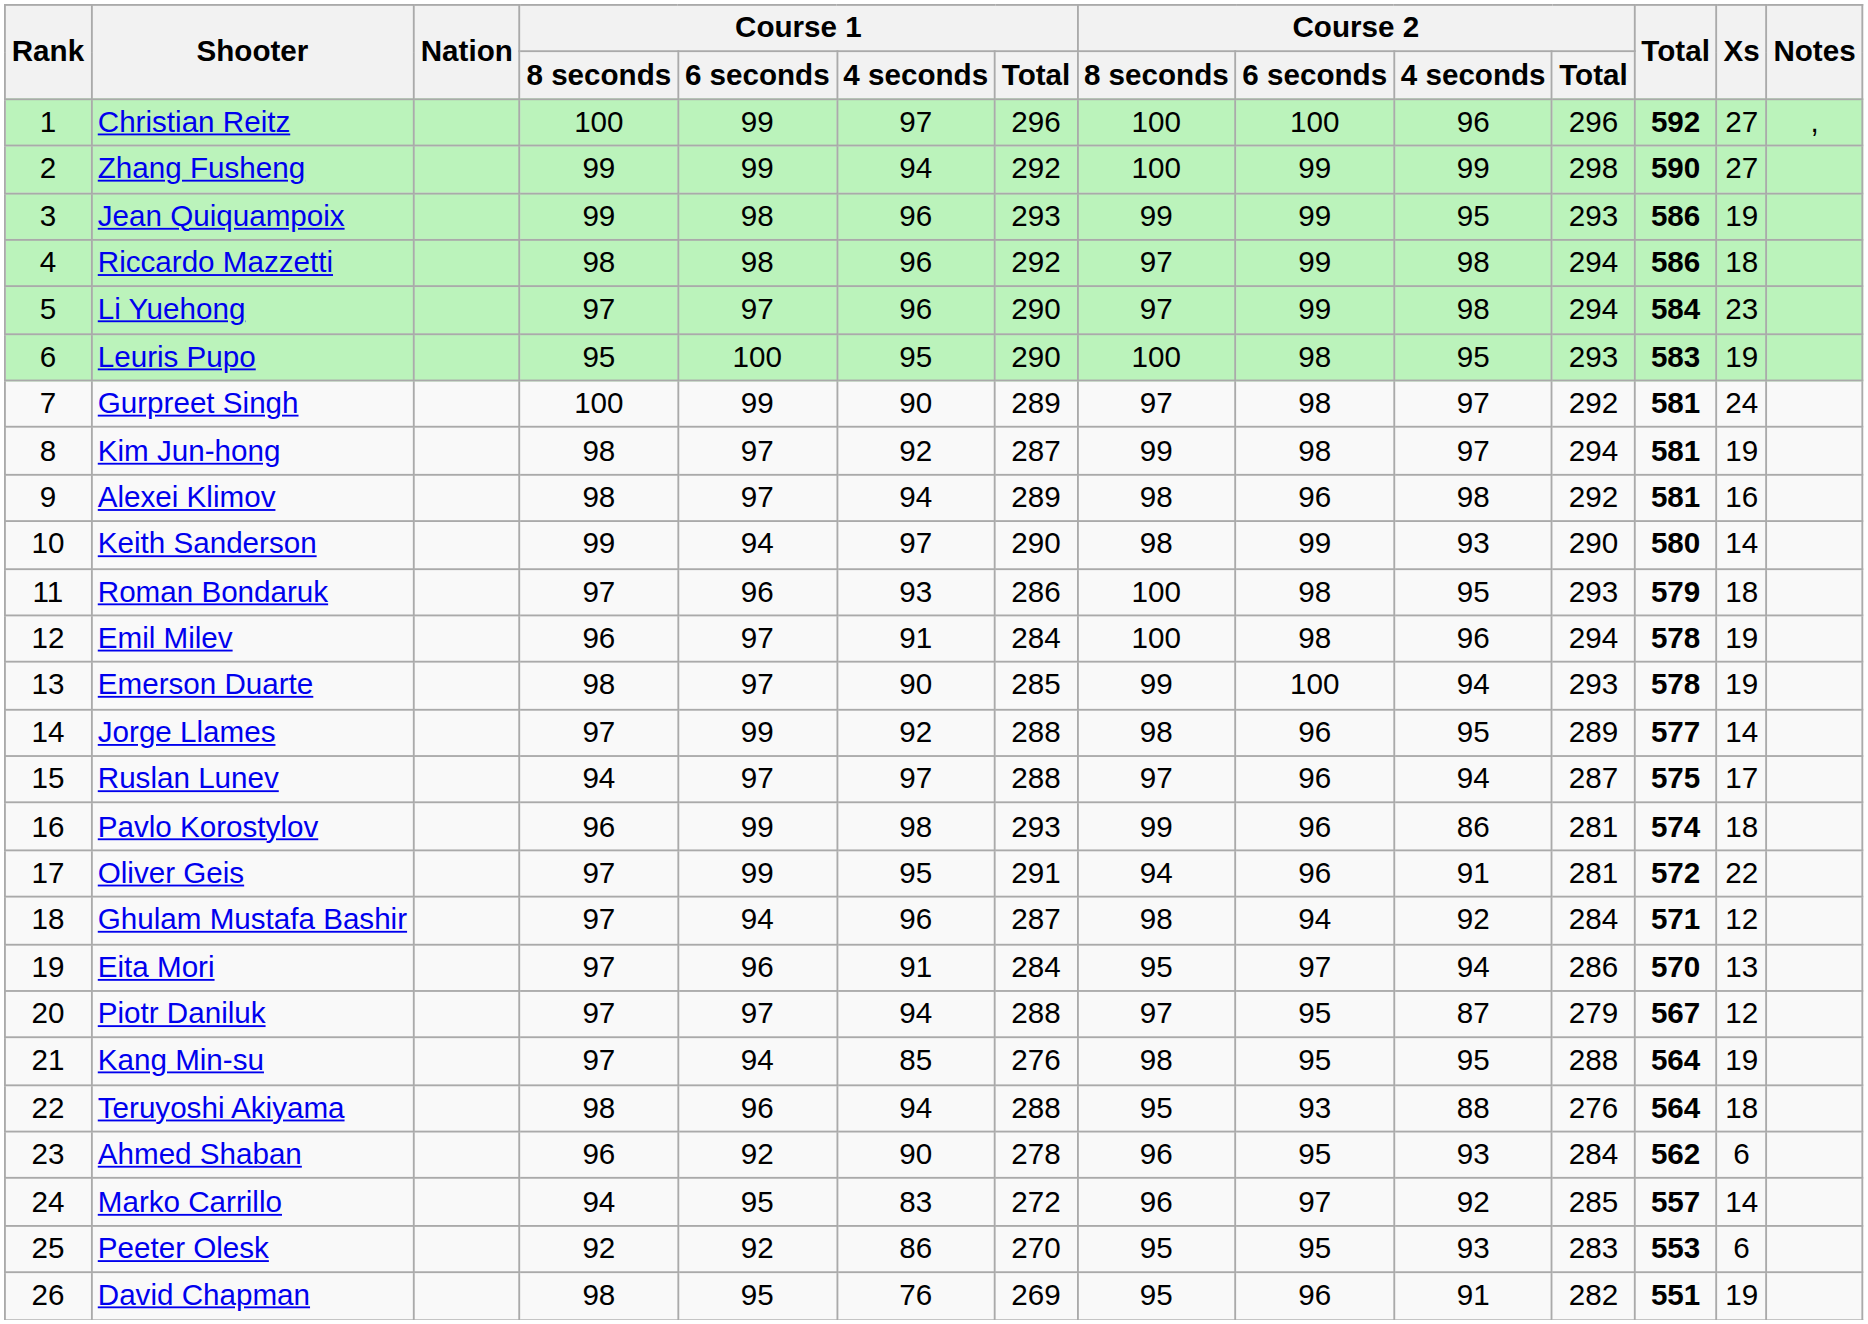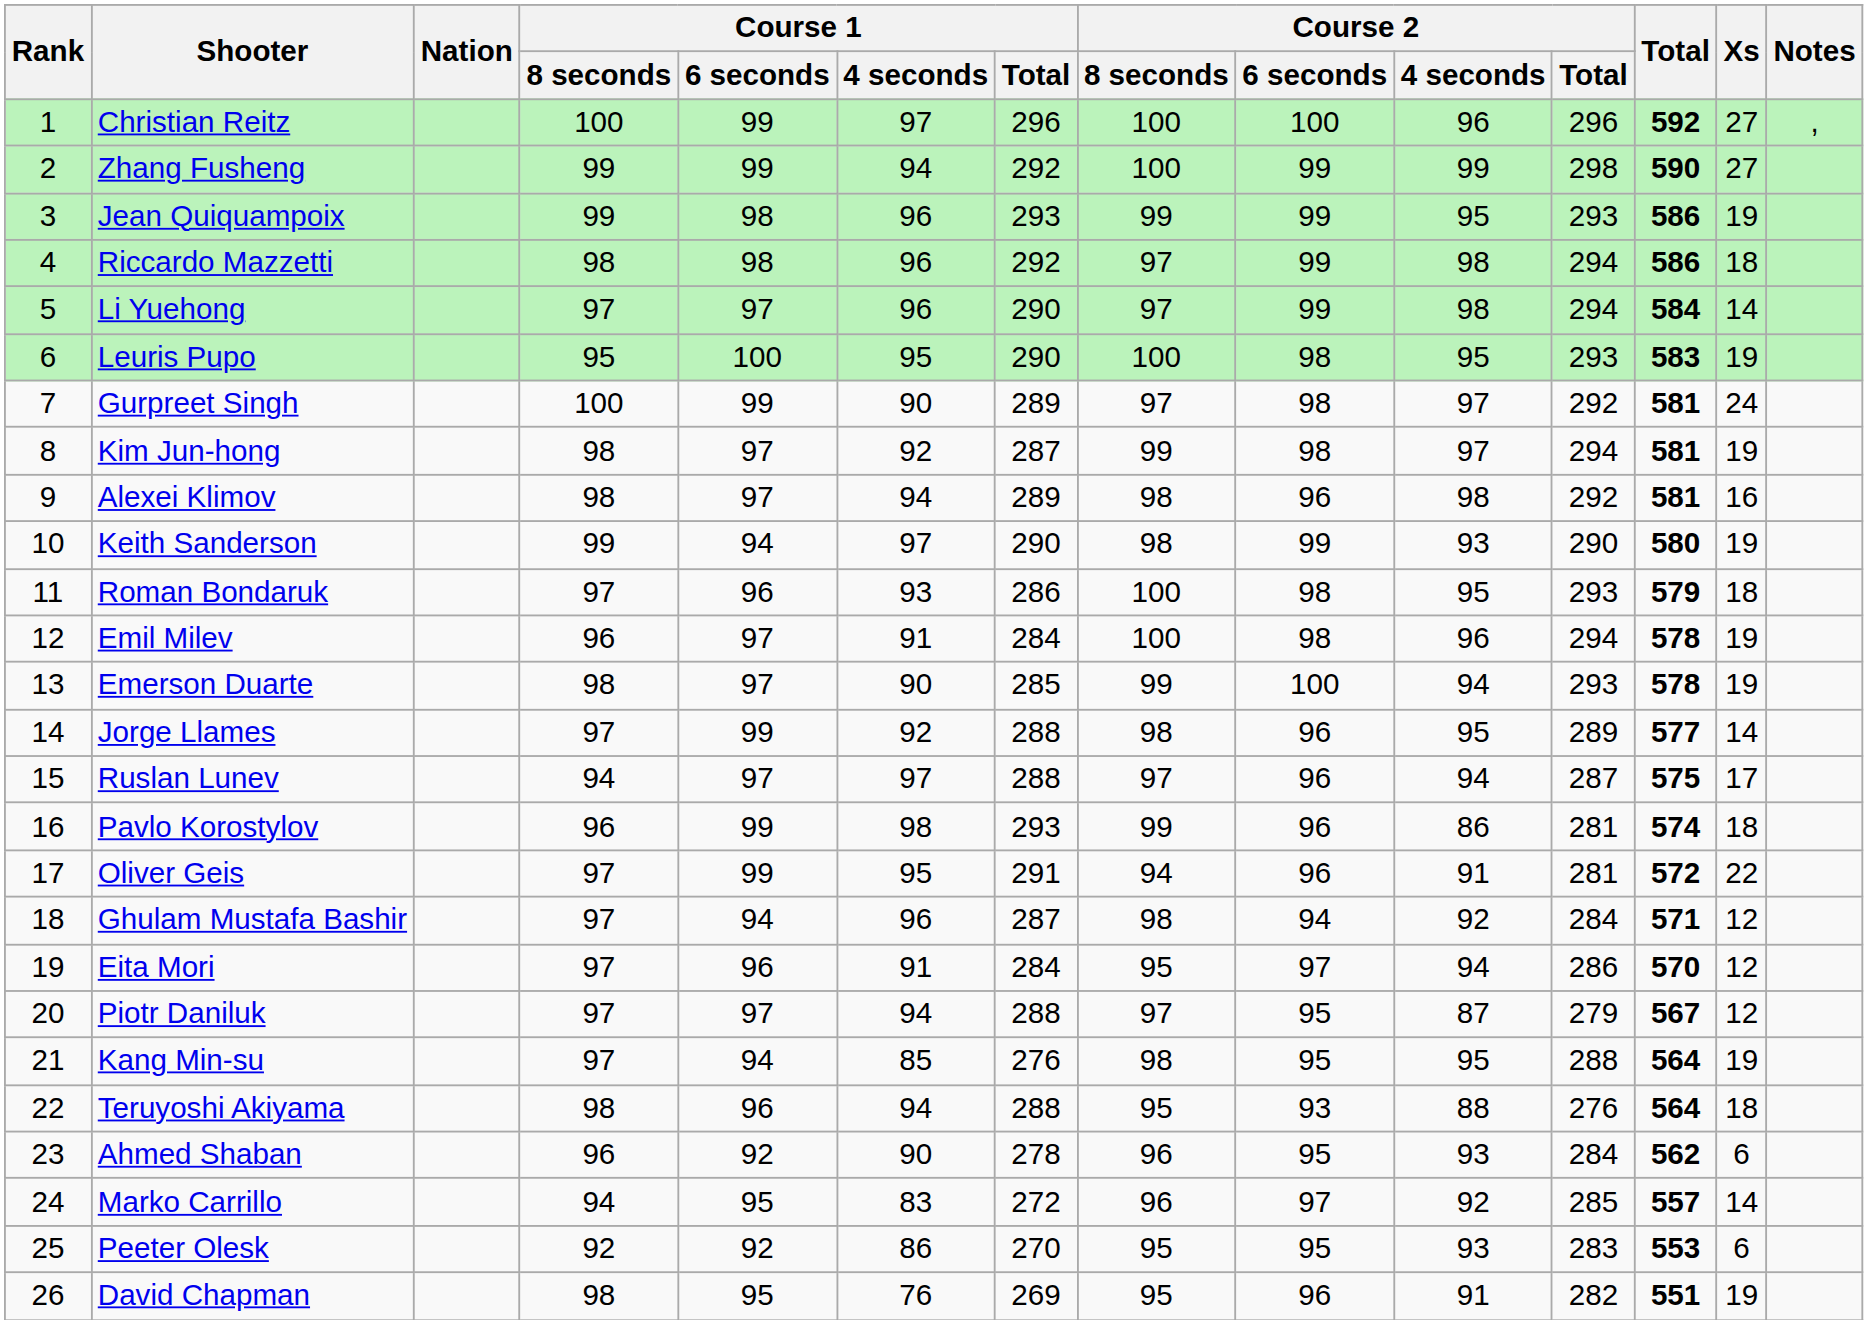 <table class="wikitable sortable" style="text-align: center">
 <tr>
 <th rowspan=2>Rank</th>
 <th rowspan=2>Shooter</th>
 <th rowspan=2>Nation</th>
 <th colspan=4>Course 1</th>
 <th colspan=4>Course 2</th>
 <th rowspan=2>Total</th>
 <th rowspan=2>Xs</th>
 <th rowspan=2>Notes</th>
 </tr>
 <tr>
 <th>8 seconds</th>
 <th>6 seconds</th>
 <th>4 seconds</th>
 <th>Total</th>
 <th>8 seconds</th>
 <th>6 seconds</th>
 <th>4 seconds</th>
 <th>Total</th>
 </tr>
 <tr bgcolor=#bbf3bb>
 <td>1</td>
 <td align=left><a href='#'>Christian Reitz</a></td>
 <td align="left"></td>
 <td>100</td>
 <td>99</td>
 <td>97</td>
 <td>296</td>
 <td>100</td>
 <td>100</td>
 <td>96</td>
 <td>296</td>
 <td><strong>592</strong></td>
 <td>27</td>
 <td>, </td>
 </tr>
 <tr bgcolor=#bbf3bb>
 <td>2</td>
 <td align=left><a href='#'>Zhang Fusheng</a></td>
 <td align="left"></td>
 <td>99</td>
 <td>99</td>
 <td>94</td>
 <td>292</td>
 <td>100</td>
 <td>99</td>
 <td>99</td>
 <td>298</td>
 <td><strong>590</strong></td>
 <td>27</td>
 <td></td>
 </tr>
 <tr bgcolor=#bbf3bb>
 <td>3</td>
 <td align=left><a href='#'>Jean Quiquampoix</a></td>
 <td align="left"></td>
 <td>99</td>
 <td>98</td>
 <td>96</td>
 <td>293</td>
 <td>99</td>
 <td>99</td>
 <td>95</td>
 <td>293</td>
 <td><strong>586</strong></td>
 <td>19</td>
 <td></td>
 </tr>
 <tr bgcolor=#bbf3bb>
 <td>4</td>
 <td align=left><a href='#'>Riccardo Mazzetti</a></td>
 <td align="left"></td>
 <td>98</td>
 <td>98</td>
 <td>96</td>
 <td>292</td>
 <td>97</td>
 <td>99</td>
 <td>98</td>
 <td>294</td>
 <td><strong>586</strong></td>
 <td>18</td>
 <td></td>
 </tr>
 <tr bgcolor=#bbf3bb>
 <td>5</td>
 <td align=left><a href='#'>Li Yuehong</a></td>
 <td align="left"></td>
 <td>97</td>
 <td>97</td>
 <td>96</td>
 <td>290</td>
 <td>97</td>
 <td>99</td>
 <td>98</td>
 <td>294</td>
 <td><strong>584</strong></td>
-<td>23</td>
+<td>14</td>
 <td></td>
 </tr>
 <tr bgcolor=#bbf3bb>
 <td>6</td>
 <td align=left><a href='#'>Leuris Pupo</a></td>
 <td align="left"></td>
 <td>95</td>
 <td>100</td>
 <td>95</td>
 <td>290</td>
 <td>100</td>
 <td>98</td>
 <td>95</td>
 <td>293</td>
 <td><strong>583</strong></td>
 <td>19</td>
 <td></td>
 </tr>
 <tr>
 <td>7</td>
 <td align=left><a href='#'>Gurpreet Singh</a></td>
 <td align="left"></td>
 <td>100</td>
 <td>99</td>
 <td>90</td>
 <td>289</td>
 <td>97</td>
 <td>98</td>
 <td>97</td>
 <td>292</td>
 <td><strong>581</strong></td>
 <td>24</td>
 <td></td>
 </tr>
 <tr>
 <td>8</td>
 <td align=left><a href='#'>Kim Jun-hong</a></td>
 <td align="left"></td>
 <td>98</td>
 <td>97</td>
 <td>92</td>
 <td>287</td>
 <td>99</td>
 <td>98</td>
 <td>97</td>
 <td>294</td>
 <td><strong>581</strong></td>
 <td>19</td>
 <td></td>
 </tr>
 <tr>
 <td>9</td>
 <td align=left><a href='#'>Alexei Klimov</a></td>
 <td align="left"></td>
 <td>98</td>
 <td>97</td>
 <td>94</td>
 <td>289</td>
 <td>98</td>
 <td>96</td>
 <td>98</td>
 <td>292</td>
 <td><strong>581</strong></td>
 <td>16</td>
 <td></td>
 </tr>
 <tr>
 <td>10</td>
 <td align=left><a href='#'>Keith Sanderson</a></td>
 <td align="left"></td>
 <td>99</td>
 <td>94</td>
 <td>97</td>
 <td>290</td>
 <td>98</td>
 <td>99</td>
 <td>93</td>
 <td>290</td>
 <td><strong>580</strong></td>
-<td>14</td>
+<td>19</td>
 <td></td>
 </tr>
 <tr>
 <td>11</td>
 <td align=left><a href='#'>Roman Bondaruk</a></td>
 <td align="left"></td>
 <td>97</td>
 <td>96</td>
 <td>93</td>
 <td>286</td>
 <td>100</td>
 <td>98</td>
 <td>95</td>
 <td>293</td>
 <td><strong>579</strong></td>
 <td>18</td>
 <td></td>
 </tr>
 <tr>
 <td>12</td>
 <td align=left><a href='#'>Emil Milev</a></td>
 <td align="left"></td>
 <td>96</td>
 <td>97</td>
 <td>91</td>
 <td>284</td>
 <td>100</td>
 <td>98</td>
 <td>96</td>
 <td>294</td>
 <td><strong>578</strong></td>
 <td>19</td>
 <td></td>
 </tr>
 <tr>
 <td>13</td>
 <td align=left><a href='#'>Emerson Duarte</a></td>
 <td align="left"></td>
 <td>98</td>
 <td>97</td>
 <td>90</td>
 <td>285</td>
 <td>99</td>
 <td>100</td>
 <td>94</td>
 <td>293</td>
 <td><strong>578</strong></td>
 <td>19</td>
 <td></td>
 </tr>
 <tr>
 <td>14</td>
 <td align=left><a href='#'>Jorge Llames</a></td>
 <td align="left"></td>
 <td>97</td>
 <td>99</td>
 <td>92</td>
 <td>288</td>
 <td>98</td>
 <td>96</td>
 <td>95</td>
 <td>289</td>
 <td><strong>577</strong></td>
 <td>14</td>
 <td></td>
 </tr>
 <tr>
 <td>15</td>
 <td align=left><a href='#'>Ruslan Lunev</a></td>
 <td align="left"></td>
 <td>94</td>
 <td>97</td>
 <td>97</td>
 <td>288</td>
 <td>97</td>
 <td>96</td>
 <td>94</td>
 <td>287</td>
 <td><strong>575</strong></td>
 <td>17</td>
 <td></td>
 </tr>
 <tr>
 <td>16</td>
 <td align=left><a href='#'>Pavlo Korostylov</a></td>
 <td align="left"></td>
 <td>96</td>
 <td>99</td>
 <td>98</td>
 <td>293</td>
 <td>99</td>
 <td>96</td>
 <td>86</td>
 <td>281</td>
 <td><strong>574</strong></td>
 <td>18</td>
 <td></td>
 </tr>
 <tr>
 <td>17</td>
 <td align=left><a href='#'>Oliver Geis</a></td>
 <td align="left"></td>
 <td>97</td>
 <td>99</td>
 <td>95</td>
 <td>291</td>
 <td>94</td>
 <td>96</td>
 <td>91</td>
 <td>281</td>
 <td><strong>572</strong></td>
 <td>22</td>
 <td></td>
 </tr>
 <tr>
 <td>18</td>
 <td align=left><a href='#'>Ghulam Mustafa Bashir</a></td>
 <td align="left"></td>
 <td>97</td>
 <td>94</td>
 <td>96</td>
 <td>287</td>
 <td>98</td>
 <td>94</td>
 <td>92</td>
 <td>284</td>
 <td><strong>571</strong></td>
 <td>12</td>
 <td></td>
 </tr>
 <tr>
 <td>19</td>
 <td align=left><a href='#'>Eita Mori</a></td>
 <td align="left"></td>
 <td>97</td>
 <td>96</td>
 <td>91</td>
 <td>284</td>
 <td>95</td>
 <td>97</td>
 <td>94</td>
 <td>286</td>
 <td><strong>570</strong></td>
-<td>13</td>
+<td>12</td>
 <td></td>
 </tr>
 <tr>
 <td>20</td>
 <td align=left><a href='#'>Piotr Daniluk</a></td>
 <td align="left"></td>
 <td>97</td>
 <td>97</td>
 <td>94</td>
 <td>288</td>
 <td>97</td>
 <td>95</td>
 <td>87</td>
 <td>279</td>
 <td><strong>567</strong></td>
 <td>12</td>
 <td></td>
 </tr>
 <tr>
 <td>21</td>
 <td align=left><a href='#'>Kang Min-su</a></td>
 <td align="left"></td>
 <td>97</td>
 <td>94</td>
 <td>85</td>
 <td>276</td>
 <td>98</td>
 <td>95</td>
 <td>95</td>
 <td>288</td>
 <td><strong>564</strong></td>
 <td>19</td>
 <td></td>
 </tr>
 <tr>
 <td>22</td>
 <td align=left><a href='#'>Teruyoshi Akiyama</a></td>
 <td align="left"></td>
 <td>98</td>
 <td>96</td>
 <td>94</td>
 <td>288</td>
 <td>95</td>
 <td>93</td>
 <td>88</td>
 <td>276</td>
 <td><strong>564</strong></td>
 <td>18</td>
 <td></td>
 </tr>
 <tr>
 <td>23</td>
 <td align=left><a href='#'>Ahmed Shaban</a></td>
 <td align="left"></td>
 <td>96</td>
 <td>92</td>
 <td>90</td>
 <td>278</td>
 <td>96</td>
 <td>95</td>
 <td>93</td>
 <td>284</td>
 <td><strong>562</strong></td>
 <td>6</td>
 <td></td>
 </tr>
 <tr>
 <td>24</td>
 <td align=left><a href='#'>Marko Carrillo</a></td>
 <td align="left"></td>
 <td>94</td>
 <td>95</td>
 <td>83</td>
 <td>272</td>
 <td>96</td>
 <td>97</td>
 <td>92</td>
 <td>285</td>
 <td><strong>557</strong></td>
 <td>14</td>
 <td></td>
 </tr>
 <tr>
 <td>25</td>
 <td align=left><a href='#'>Peeter Olesk</a></td>
 <td align="left"></td>
 <td>92</td>
 <td>92</td>
 <td>86</td>
 <td>270</td>
 <td>95</td>
 <td>95</td>
 <td>93</td>
 <td>283</td>
 <td><strong>553</strong></td>
 <td>6</td>
 <td></td>
 </tr>
 <tr>
 <td>26</td>
 <td align=left><a href='#'>David Chapman</a></td>
 <td align="left"></td>
 <td>98</td>
 <td>95</td>
 <td>76</td>
 <td>269</td>
 <td>95</td>
 <td>96</td>
 <td>91</td>
 <td>282</td>
 <td><strong>551</strong></td>
 <td>19</td>
 <td></td>
 </tr>
 </table>
